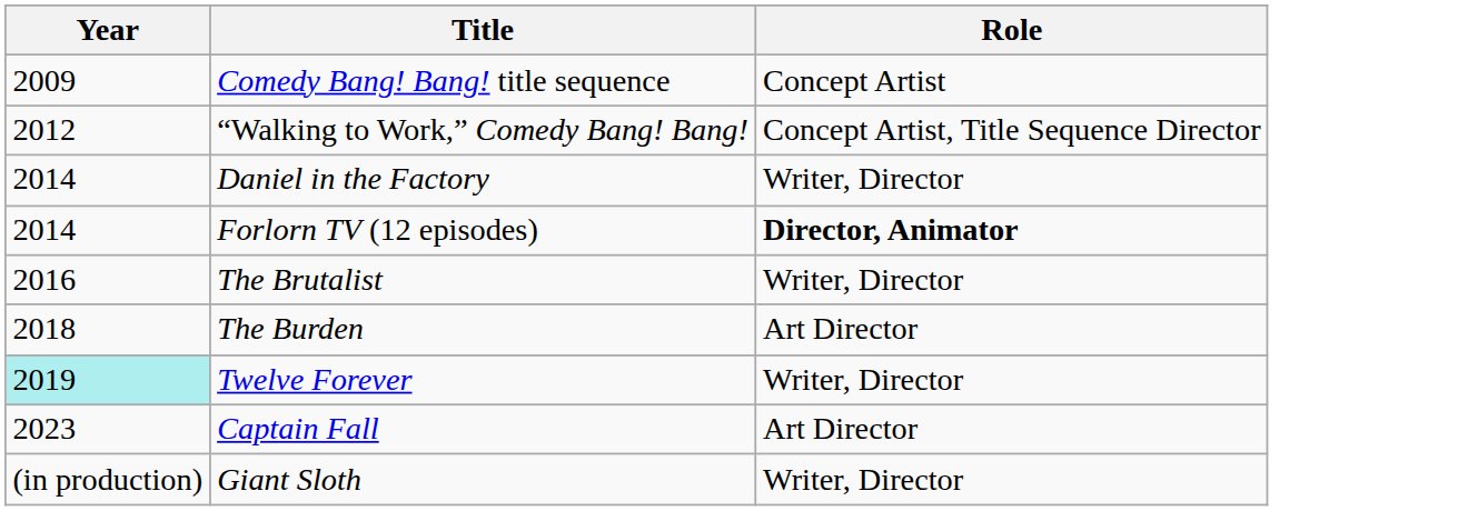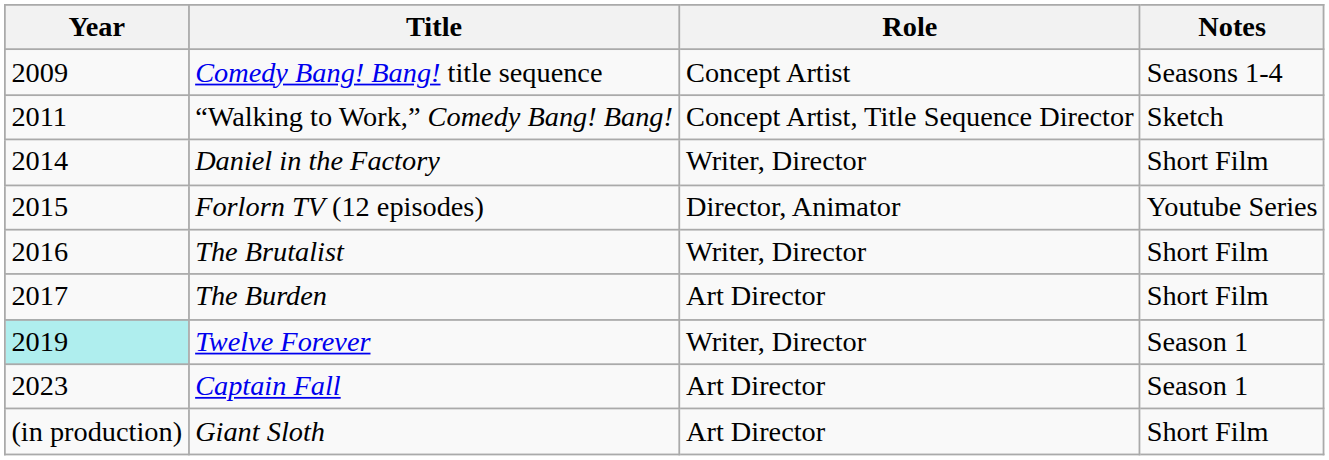 <table class="wikitable">
 <tr>
 <th>Year</th>
 <th>Title</th>
 <th>Role</th>
+<th>Notes</th>
 </tr>
 <tr>
 <td>2009</td>
 <td><em><a href='#'>Comedy Bang! Bang!</a></em> title sequence</td>
 <td>Concept Artist</td>
+<td>Seasons 1-4</td>
 </tr>
 <tr>
-<td>2012</td>
+<td>2011</td>
 <td>“Walking to Work,” <em>Comedy Bang! Bang!</em></td>
 <td>Concept Artist, Title Sequence Director</td>
+<td>Sketch</td>
 </tr>
 <tr>
 <td>2014</td>
 <td><em>Daniel in the Factory</em></td>
 <td>Writer, Director</td>
+<td>Short Film</td>
 </tr>
 <tr>
-<td>2014</td>
+<td>2015</td>
 <td><em>Forlorn TV</em> (12 episodes)</td>
-<td><strong>Director, Animator</strong></td>
+<td>Director, Animator</td>
+<td>Youtube Series</td>
 </tr>
 <tr>
 <td>2016</td>
 <td><em>The Brutalist</em></td>
 <td>Writer, Director</td>
+<td>Short Film</td>
 </tr>
 <tr>
-<td>2018</td>
+<td>2017</td>
 <td><em>The Burden</em></td>
 <td>Art Director</td>
+<td>Short Film</td>
 </tr>
 <tr>
 <td style="background: paleturquoise;">2019</td>
 <td><em><a href='#'>Twelve Forever</a></em></td>
 <td>Writer, Director</td>
+<td>Season 1</td>
 </tr>
 <tr>
 <td>2023</td>
 <td><em><a href='#'>Captain Fall</a></em></td>
 <td>Art Director</td>
+<td>Season 1</td>
 </tr>
 <tr>
 <td>(in production)</td>
 <td><em>Giant Sloth</em></td>
-<td>Writer, Director</td>
+<td>Art Director</td>
+<td>Short Film</td>
 </tr>
 </table>
